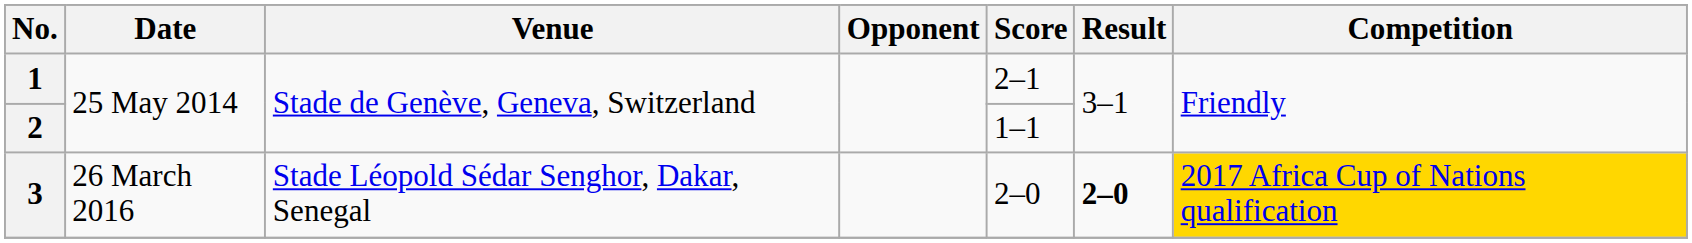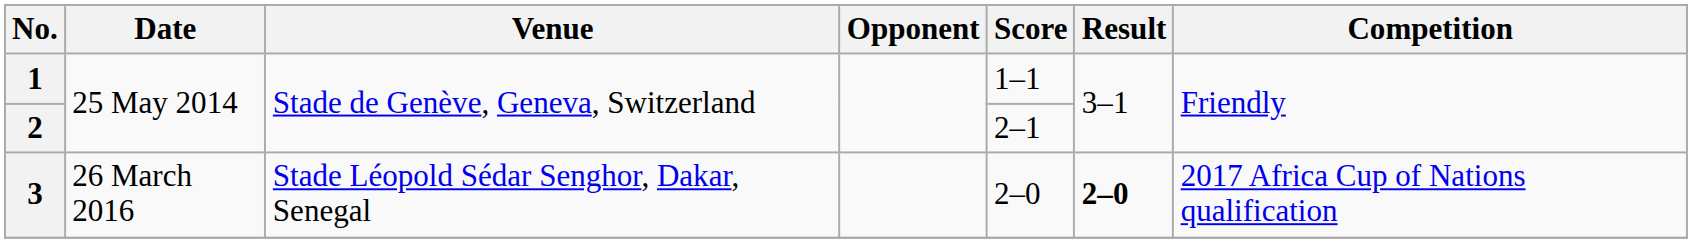 <table class="wikitable plainrowheaders sortable">
 <tr>
 <th scope=col>No.</th>
 <th scope=col data-sort-type=date>Date</th>
 <th scope=col>Venue</th>
 <th scope=col>Opponent</th>
 <th scope=col>Score</th>
 <th scope=col>Result</th>
 <th scope=col>Competition</th>
 </tr>
 <tr>
 <th scope=row>1</th>
 <td rowspan=2>25 May 2014</td>
 <td rowspan=2><a href='#'>Stade de Genève</a>, <a href='#'>Geneva</a>, Switzerland</td>
 <td rowspan=2></td>
-<td>2–1</td>
+<td>1–1</td>
 <td rowspan=2>3–1</td>
 <td rowspan=2><a href='#'>Friendly</a></td>
 </tr>
 <tr>
 <th scope=row>2</th>
-<td>1–1</td>
+<td>2–1</td>
 </tr>
 <tr>
 <th scope=row>3</th>
 <td>26 March 2016</td>
 <td><a href='#'>Stade Léopold Sédar Senghor</a>, <a href='#'>Dakar</a>, Senegal</td>
 <td></td>
 <td>2–0</td>
 <td><strong>2–0</strong></td>
-<td style="background: gold;"><a href='#'>2017 Africa Cup of Nations qualification</a></td>
+<td><a href='#'>2017 Africa Cup of Nations qualification</a></td>
 </tr>
 <tr>
 </tr>
 </table>
